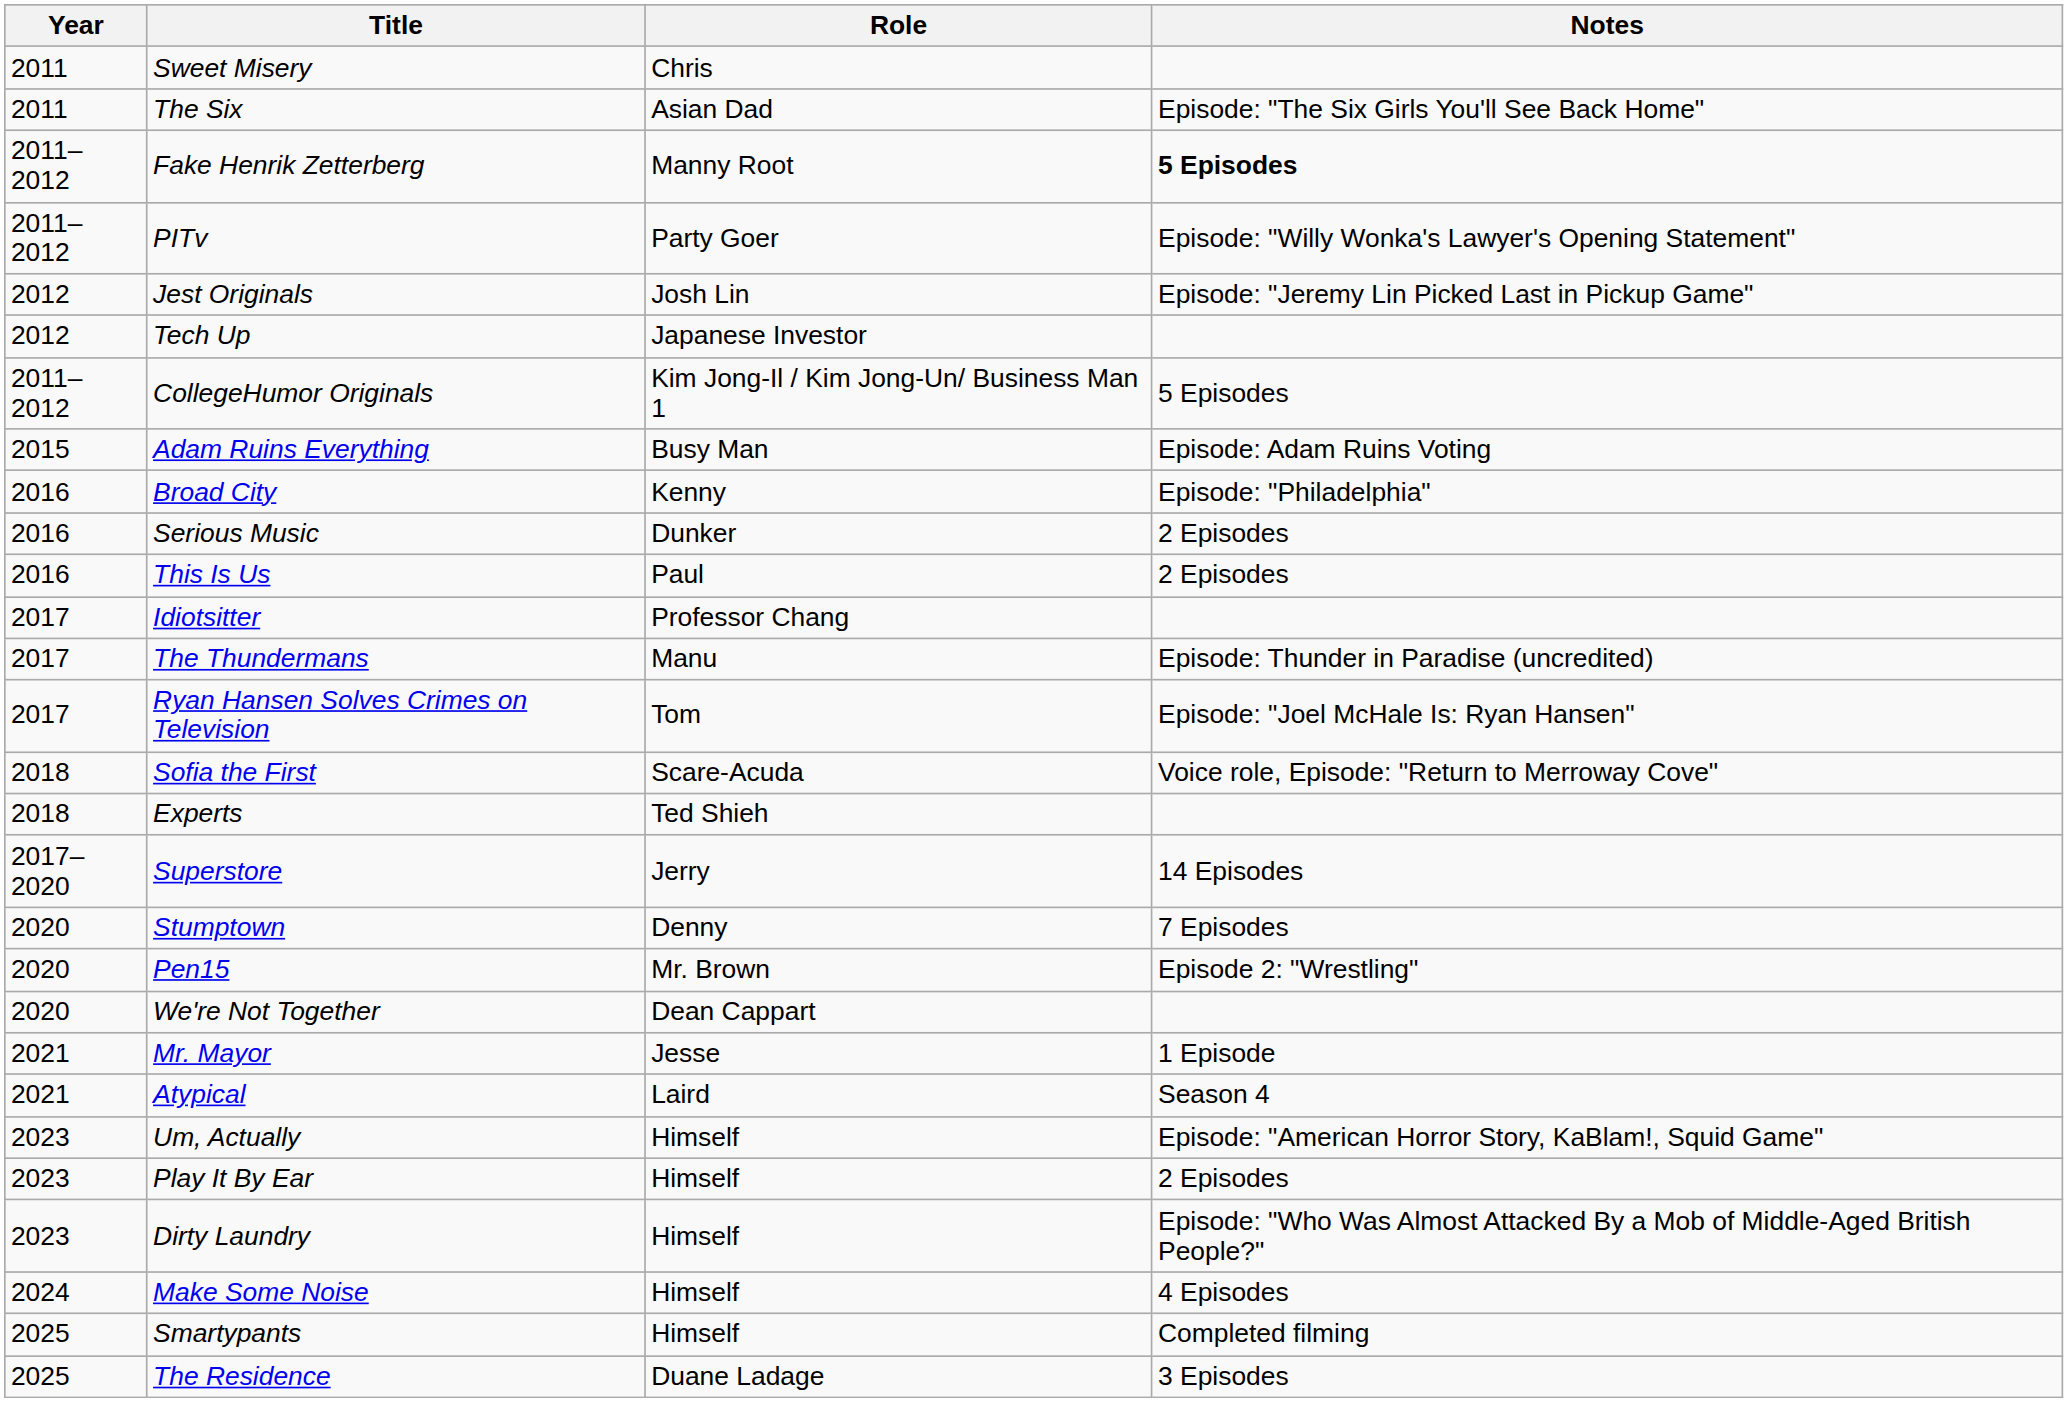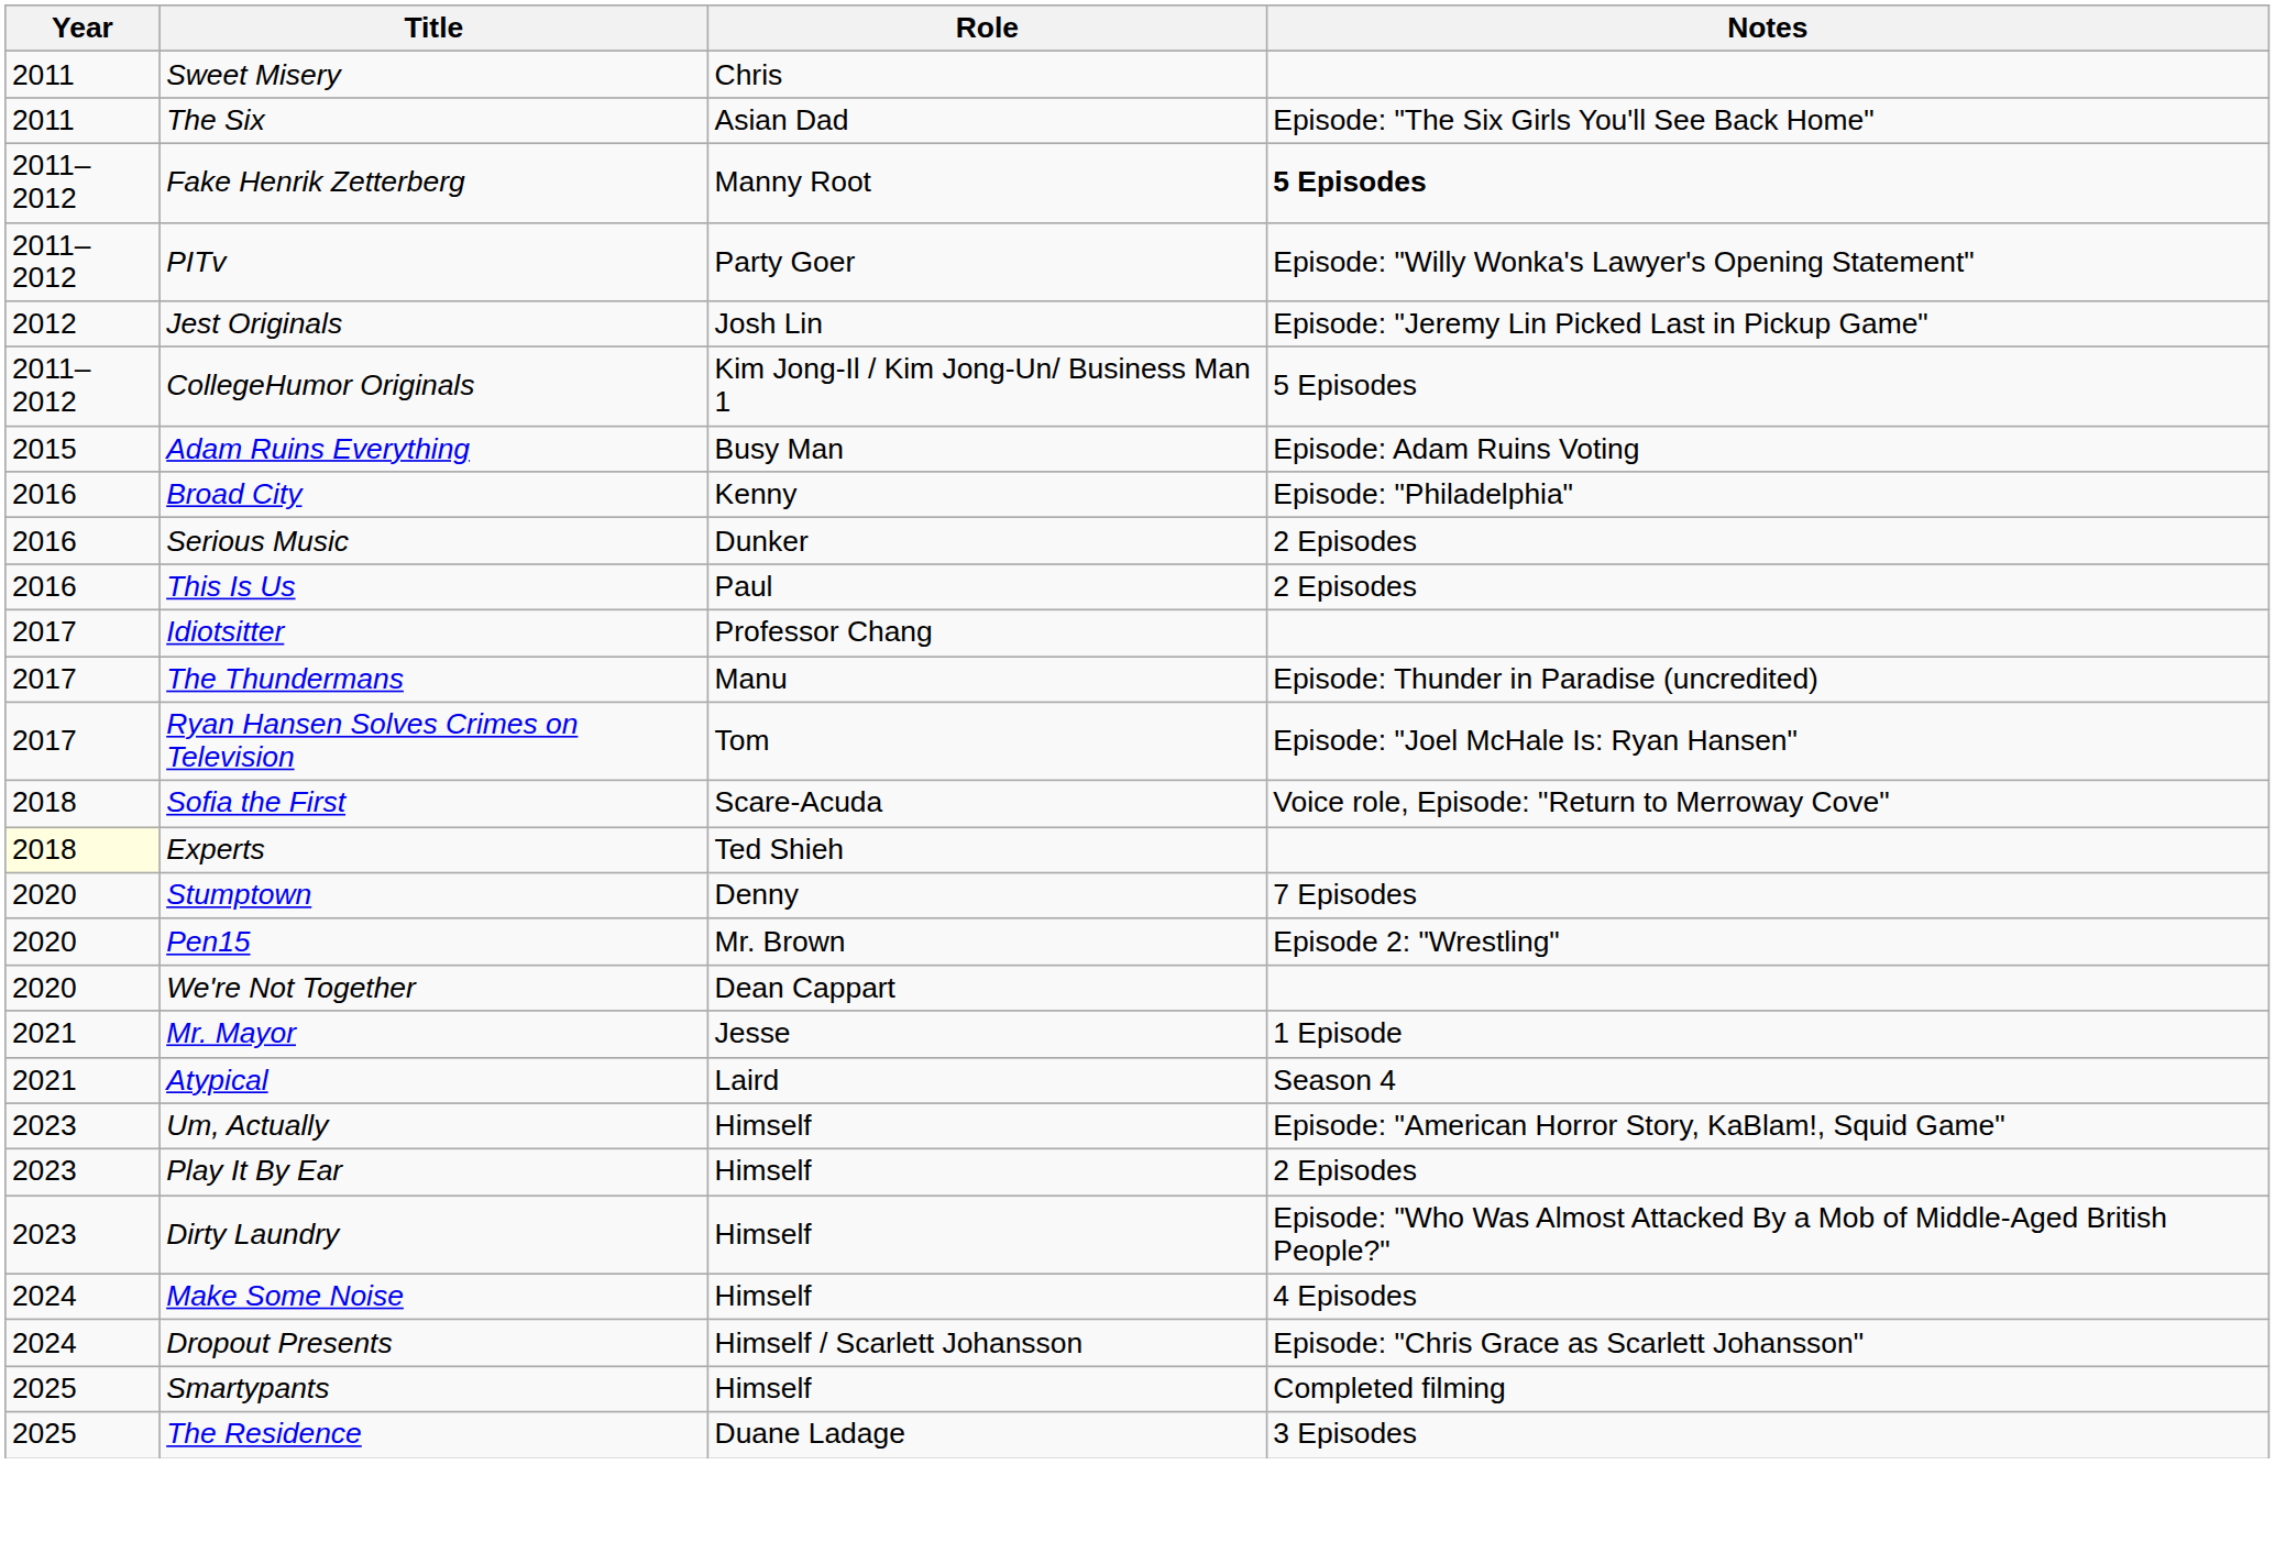 <table class="wikitable">
 <tr>
 <th>Year</th>
 <th>Title</th>
 <th>Role</th>
 <th>Notes</th>
 </tr>
 <tr>
 <td>2011</td>
 <td><em>Sweet Misery</em></td>
 <td>Chris</td>
 <td></td>
 </tr>
 <tr>
 <td>2011</td>
 <td><em>The Six</em></td>
 <td>Asian Dad</td>
 <td>Episode: "The Six Girls You'll See Back Home"</td>
 </tr>
 <tr>
 <td>2011–2012</td>
 <td><em>Fake Henrik Zetterberg</em></td>
 <td>Manny Root</td>
 <td><strong>5 Episodes</strong></td>
 </tr>
 <tr>
 <td>2011–2012</td>
 <td><em>PITv</em></td>
 <td>Party Goer</td>
 <td>Episode: "Willy Wonka's Lawyer's Opening Statement"</td>
 </tr>
 <tr>
 <td>2012</td>
 <td><em>Jest Originals</em></td>
 <td>Josh Lin</td>
 <td>Episode: "Jeremy Lin Picked Last in Pickup Game"</td>
-</tr>
-<tr>
-<td>2012</td>
-<td><em>Tech Up</em></td>
-<td>Japanese Investor</td>
-<td></td>
 </tr>
 <tr>
 <td>2011–2012</td>
 <td><em>CollegeHumor Originals</em></td>
 <td>Kim Jong-Il / Kim Jong-Un/ Business Man 1</td>
 <td>5 Episodes</td>
 </tr>
 <tr>
 <td>2015</td>
 <td><em><a href='#'>Adam Ruins Everything</a></em></td>
 <td>Busy Man</td>
 <td>Episode: Adam Ruins Voting</td>
 </tr>
 <tr>
 <td>2016</td>
 <td><em><a href='#'>Broad City</a></em></td>
 <td>Kenny</td>
 <td>Episode: "Philadelphia"</td>
 </tr>
 <tr>
 <td>2016</td>
 <td><em>Serious Music</em></td>
 <td>Dunker</td>
 <td>2 Episodes</td>
 </tr>
 <tr>
 <td>2016</td>
 <td><em><a href='#'>This Is Us</a></em></td>
 <td>Paul</td>
 <td>2 Episodes</td>
 </tr>
 <tr>
 <td>2017</td>
 <td><em><a href='#'>Idiotsitter</a></em></td>
 <td>Professor Chang</td>
 <td></td>
 </tr>
 <tr>
 <td>2017</td>
 <td><em><a href='#'>The Thundermans</a></em></td>
 <td>Manu</td>
 <td>Episode: Thunder in Paradise (uncredited)</td>
 </tr>
 <tr>
 <td>2017</td>
 <td><em><a href='#'>Ryan Hansen Solves Crimes on Television</a></em></td>
 <td>Tom</td>
 <td>Episode: "Joel McHale Is: Ryan Hansen"</td>
 </tr>
 <tr>
 <td>2018</td>
 <td><em><a href='#'>Sofia the First</a></em></td>
 <td>Scare-Acuda</td>
 <td>Voice role, Episode: "Return to Merroway Cove"</td>
 </tr>
 <tr>
-<td>2018</td>
+<td style="background: lightyellow;">2018</td>
 <td><em>Experts</em></td>
 <td>Ted Shieh</td>
 <td></td>
-</tr>
-<tr>
-<td>2017–2020</td>
-<td><a href='#'><em>Superstore</em></a></td>
-<td>Jerry</td>
-<td>14 Episodes</td>
 </tr>
 <tr>
 <td>2020</td>
 <td><em><a href='#'>Stumptown</a></em></td>
 <td>Denny</td>
 <td>7 Episodes</td>
 </tr>
 <tr>
 <td>2020</td>
 <td><em><a href='#'>Pen15</a></em></td>
 <td>Mr. Brown</td>
 <td>Episode 2: "Wrestling"</td>
 </tr>
 <tr>
 <td>2020</td>
 <td><em>We're Not Together</em></td>
 <td>Dean Cappart</td>
 <td></td>
 </tr>
 <tr>
 <td>2021</td>
 <td><em><a href='#'>Mr. Mayor</a></em></td>
 <td>Jesse</td>
 <td>1 Episode</td>
 </tr>
 <tr>
 <td>2021</td>
 <td><em><a href='#'>Atypical</a></em></td>
 <td>Laird</td>
 <td>Season 4</td>
 </tr>
 <tr>
 <td>2023</td>
 <td><em>Um, Actually</em></td>
 <td>Himself</td>
 <td>Episode: "American Horror Story, KaBlam!, Squid Game"</td>
 </tr>
 <tr>
 <td>2023</td>
 <td><em>Play It By Ear</em></td>
 <td>Himself</td>
 <td>2 Episodes</td>
 </tr>
 <tr>
 <td>2023</td>
 <td><em>Dirty Laundry</em></td>
 <td>Himself</td>
 <td>Episode: "Who Was Almost Attacked By a Mob of Middle-Aged British People?"</td>
 </tr>
 <tr>
 <td>2024</td>
 <td><a href='#'><em>Make Some Noise</em></a></td>
 <td>Himself</td>
 <td>4 Episodes</td>
 </tr>
 <tr>
+<td>2024</td>
+<td><em>Dropout Presents</em></td>
+<td>Himself / Scarlett Johansson</td>
+<td>Episode: "Chris Grace as Scarlett Johansson"</td>
+</tr>
+<tr>
 <td>2025</td>
 <td><em>Smartypants</em></td>
 <td>Himself</td>
 <td>Completed filming</td>
 </tr>
 <tr>
 <td>2025</td>
 <td><em><a href='#'>The Residence</a></em></td>
 <td>Duane Ladage</td>
 <td>3 Episodes</td>
 </tr>
 </table>
